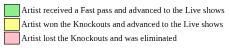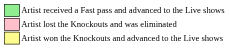 <table class="toccolours" style="font-size: 90%; white-space: nowrap;">
 <tr>
 <td style="background:lightgreen; border:1px solid black;">      </td>
 <td>Artist received a Fast pass and advanced to the Live shows</td>
 </tr>
 <tr>
+<td style="background:pink; border:1px solid black;">      </td>
+<td>Artist lost the Knockouts and was eliminated</td>
+</tr>
+<tr>
 <td style="background:#fdfc8f; border:1px solid black;">      </td>
 <td>Artist won the Knockouts and advanced to the Live shows</td>
 </tr>
-<tr>
-<td style="background:pink; border:1px solid black;">      </td>
-<td>Artist lost the Knockouts and was eliminated</td>
-</tr>
 </table>
